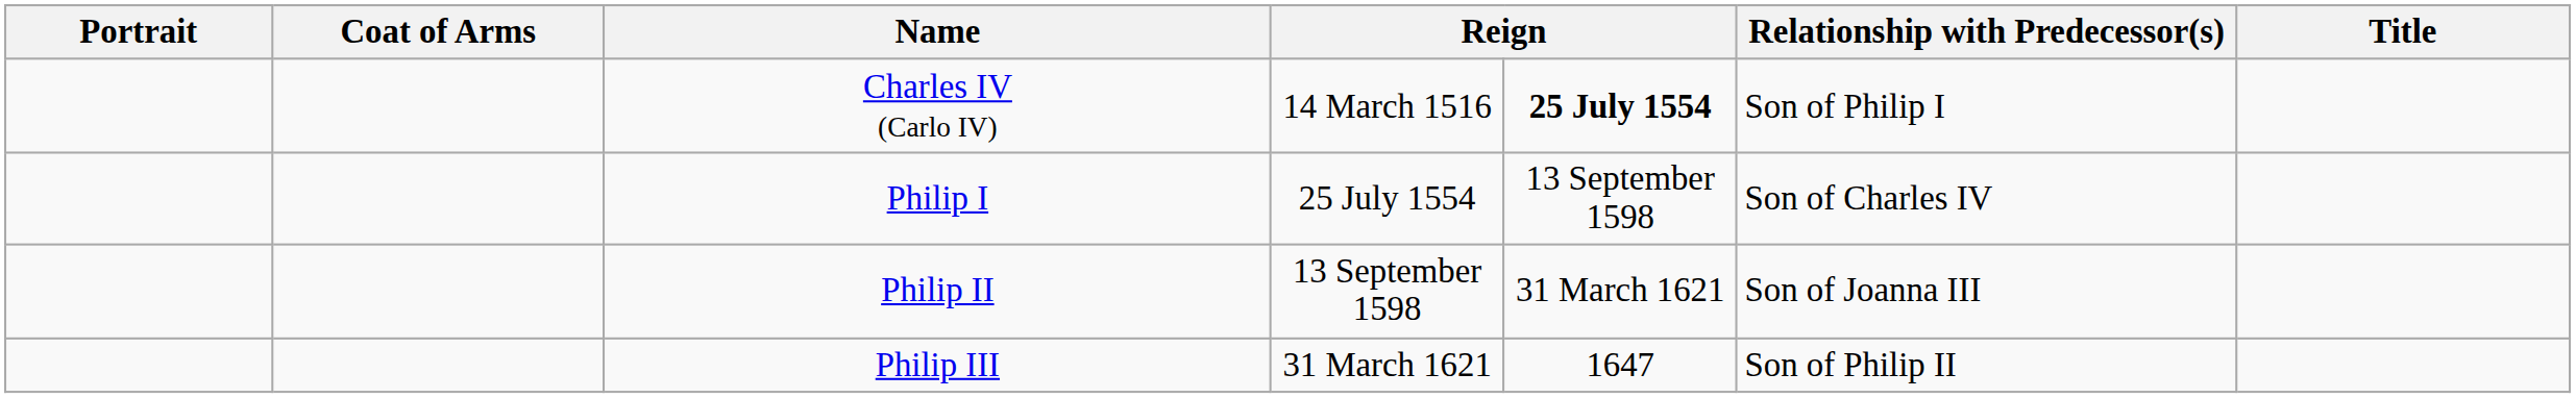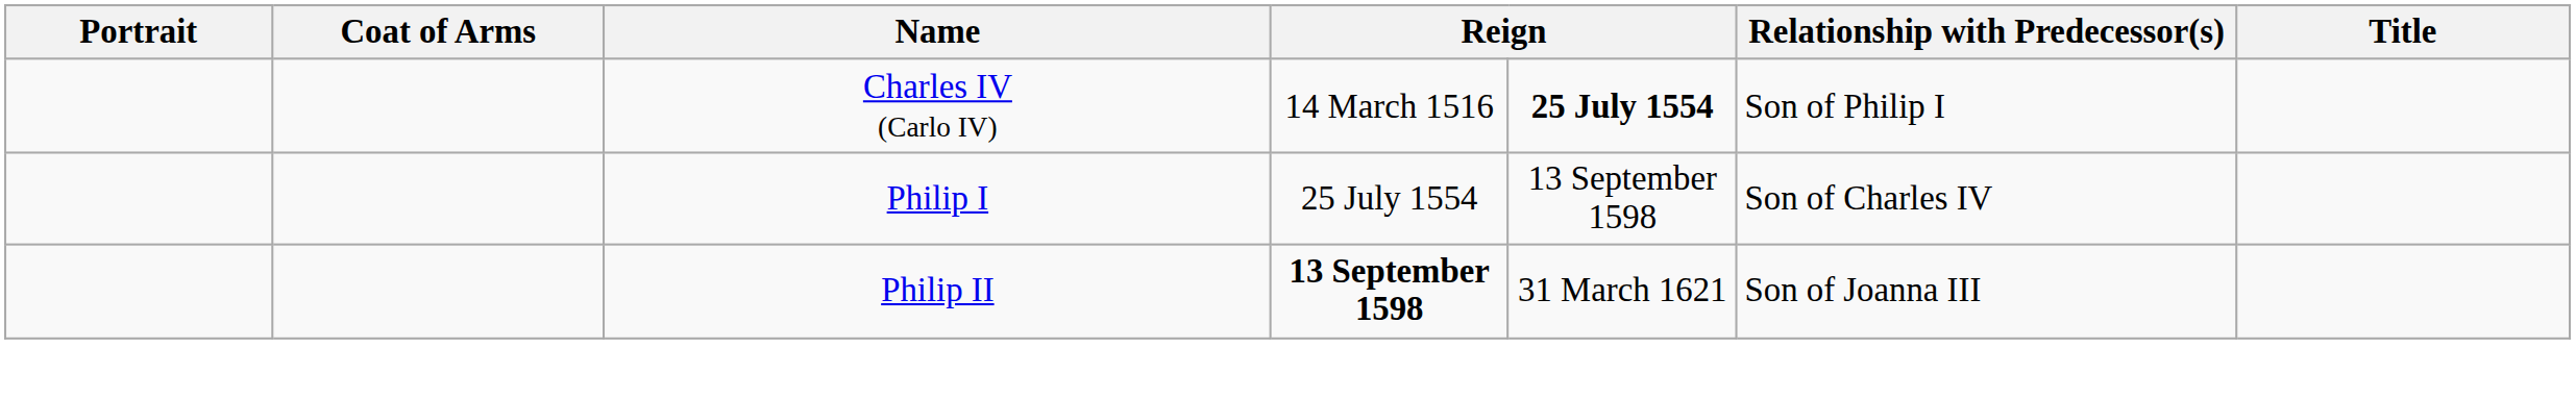 <table width=95% class="wikitable">
 <tr>
 <th width=8%>Portrait</th>
 <th width=10%>Coat of Arms</th>
 <th width=20%>Name</th>
 <th colspan=2 width=14%>Reign</th>
 <th width=15%>Relationship with Predecessor(s)</th>
 <th width=10%>Title</th>
 </tr>
 <tr>
 <td align="center"></td>
 <td align="center"></td>
 <td align="center"><a href='#'>Charles IV</a> <br><small>(Carlo IV)</small></td>
 <td align="center">14 March 1516</td>
 <td align="center"><strong>25 July 1554</strong></td>
 <td>Son of Philip I</td>
 <td align="center"></td>
 </tr>
 <tr>
 <td align="center"></td>
 <td align="center"></td>
 <td align="center"><a href='#'>Philip I</a> <br></td>
 <td align="center">25 July 1554</td>
 <td align="center">13 September 1598</td>
 <td>Son of Charles IV</td>
 <td align="center"></td>
 </tr>
 <tr>
 <td align="center"></td>
 <td align="center"></td>
 <td align="center"><a href='#'>Philip II</a> <br></td>
-<td align="center">13 September 1598</td>
+<td align="center"><strong>13 September 1598</strong></td>
 <td align="center">31 March 1621</td>
 <td>Son of Joanna III</td>
 <td align="center"></td>
 </tr>
-<tr>
-<td align="center"></td>
-<td align="center"></td>
-<td align="center"><a href='#'>Philip III</a> <br></td>
-<td align="center">31 March 1621</td>
-<td align="center">1647</td>
-<td>Son of Philip II</td>
-<td align="center"></td>
-</tr>
 </table>
